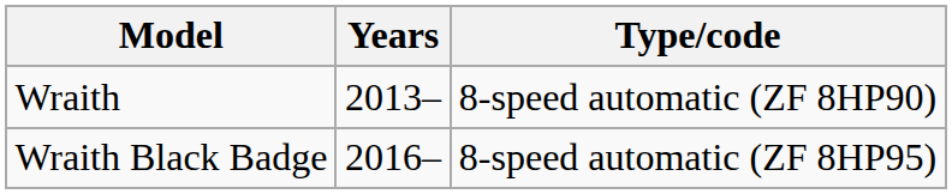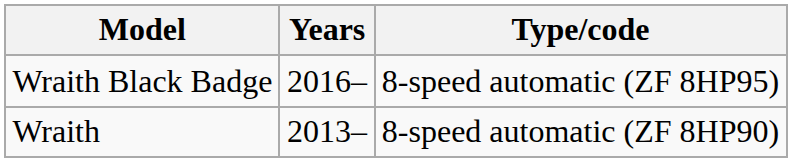 <table class="wikitable sortable collapsible">
 <tr>
 <th>Model</th>
 <th>Years</th>
 <th>Type/code</th>
 </tr>
 <tr>
+<td>Wraith Black Badge</td>
+<td>2016–</td>
+<td>8-speed automatic (ZF 8HP95)</td>
+</tr>
+<tr>
 <td>Wraith</td>
 <td>2013–</td>
 <td>8-speed automatic (ZF 8HP90)</td>
 </tr>
-<tr>
-<td>Wraith Black Badge</td>
-<td>2016–</td>
-<td>8-speed automatic (ZF 8HP95)</td>
-</tr>
 </table>
